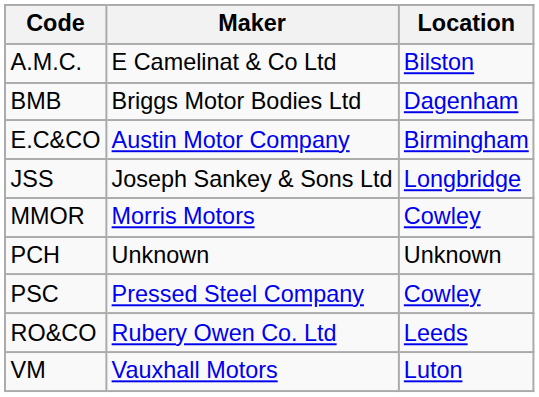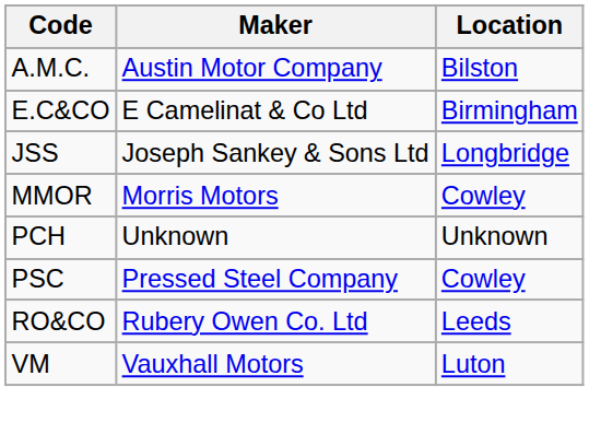 <table class="wikitable" style="font-size:75%">
 <tr>
 <th>Code</th>
 <th>Maker</th>
 <th>Location</th>
 </tr>
 <tr ---->
 <td>A.M.C.</td>
-<td>E Camelinat & Co Ltd</td>
+<td><a href='#'>Austin Motor Company</a></td>
 <td><a href='#'>Bilston</a></td>
-</tr>
-<tr ---->
-<td>BMB</td>
-<td>Briggs Motor Bodies Ltd</td>
-<td><a href='#'>Dagenham</a></td>
 </tr>
 <tr>
 <td>E.C&CO</td>
-<td><a href='#'>Austin Motor Company</a></td>
+<td>E Camelinat & Co Ltd</td>
 <td><a href='#'>Birmingham</a></td>
 </tr>
 <tr ---->
 <td>JSS</td>
 <td>Joseph Sankey & Sons Ltd</td>
 <td><a href='#'>Longbridge</a></td>
 </tr>
 <tr>
 <td>MMOR</td>
 <td><a href='#'>Morris Motors</a></td>
 <td><a href='#'>Cowley</a></td>
 </tr>
 <tr ---->
 <td>PCH</td>
 <td>Unknown</td>
 <td>Unknown</td>
 </tr>
 <tr ---->
 <td>PSC</td>
 <td><a href='#'>Pressed Steel Company</a></td>
 <td><a href='#'>Cowley</a></td>
 </tr>
 <tr ---->
 <td>RO&CO</td>
 <td><a href='#'>Rubery Owen Co. Ltd</a></td>
 <td><a href='#'>Leeds</a></td>
 </tr>
 <tr>
 <td>VM</td>
 <td><a href='#'>Vauxhall Motors</a></td>
 <td><a href='#'>Luton</a></td>
 </tr>
 </table>
